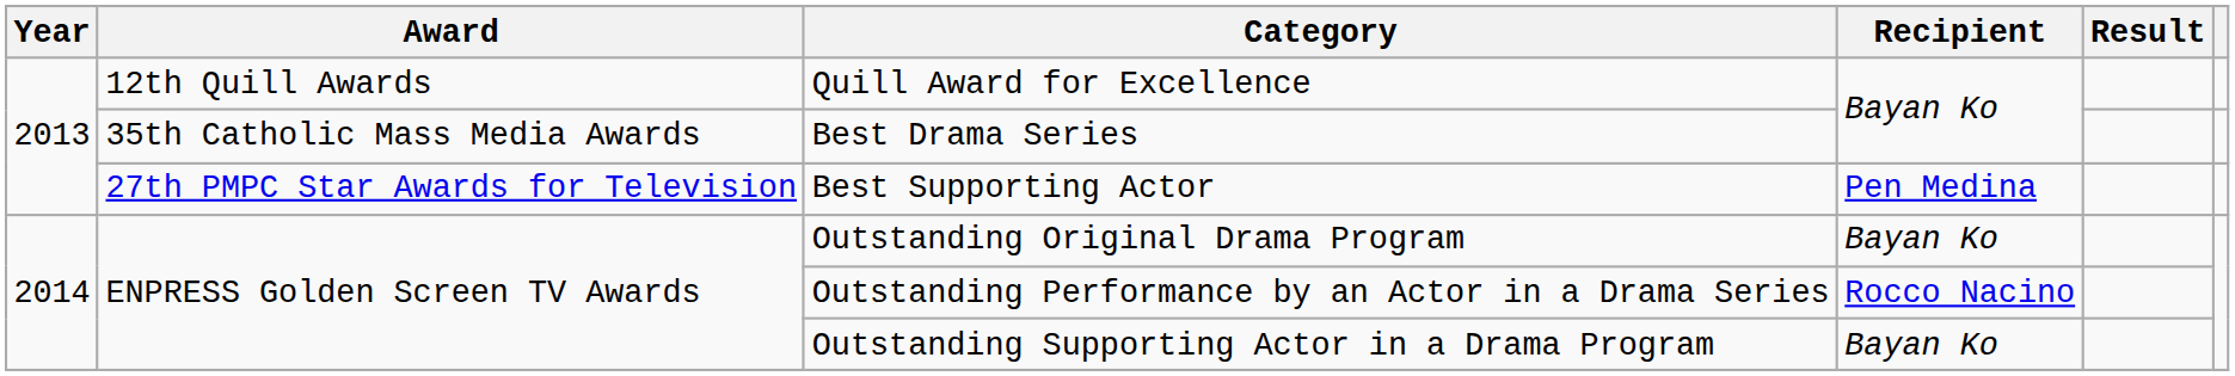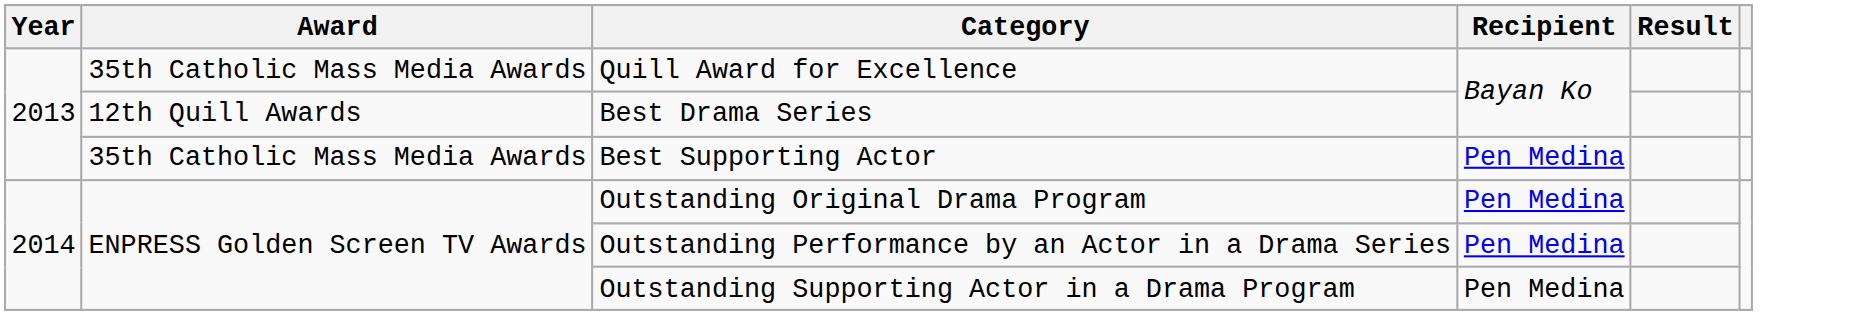 <table class="wikitable">
 <tr>
 <th>Year</th>
 <th>Award</th>
 <th>Category</th>
 <th>Recipient</th>
 <th>Result</th>
 <th></th>
 </tr>
 <tr>
 <td rowspan=3>2013</td>
-<td>12th Quill Awards</td>
+<td>35th Catholic Mass Media Awards</td>
 <td>Quill Award for Excellence</td>
 <td rowspan=2><em>Bayan Ko</em></td>
 <td></td>
 <td></td>
 </tr>
 <tr>
-<td>35th Catholic Mass Media Awards</td>
+<td>12th Quill Awards</td>
 <td>Best Drama Series</td>
 <td></td>
 <td></td>
 </tr>
 <tr>
-<td><a href='#'>27th PMPC Star Awards for Television</a></td>
+<td>35th Catholic Mass Media Awards</td>
 <td>Best Supporting Actor</td>
 <td><a href='#'>Pen Medina</a></td>
 <td></td>
 <td></td>
 </tr>
 <tr>
 <td rowspan=3>2014</td>
 <td rowspan=3>ENPRESS Golden Screen TV Awards</td>
 <td>Outstanding Original Drama Program</td>
-<td><em>Bayan Ko</em></td>
+<td><a href='#'>Pen Medina</a></td>
 <td></td>
 <td rowspan=3></td>
 </tr>
 <tr>
 <td>Outstanding Performance by an Actor in a Drama Series</td>
-<td><a href='#'>Rocco Nacino</a></td>
+<td><a href='#'>Pen Medina</a></td>
 <td></td>
 </tr>
 <tr>
 <td>Outstanding Supporting Actor in a Drama Program</td>
-<td><em>Bayan Ko</em></td>
+<td>Pen Medina</td>
 <td></td>
 </tr>
 </table>
